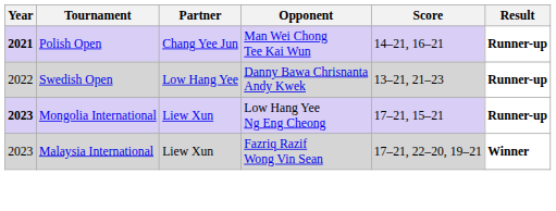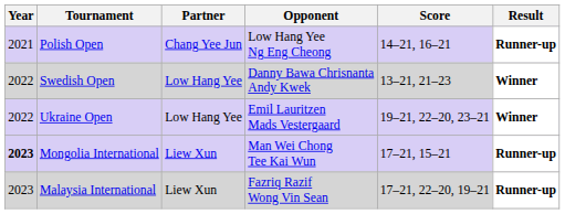 <table class="sortable wikitable" style="font-size: 90%;">
 <tr>
 <th>Year</th>
 <th>Tournament</th>
 <th>Partner</th>
 <th>Opponent</th>
 <th>Score</th>
 <th>Result</th>
 </tr>
 <tr style="background:#D8CEF6">
-<td align="center"><strong>2021</strong></td>
+<td align="center">2021</td>
 <td align="left"><a href='#'>Polish Open</a></td>
 <td align="left"> <a href='#'>Chang Yee Jun</a></td>
-<td align="left"> <a href='#'>Man Wei Chong</a><br> <a href='#'>Tee Kai Wun</a></td>
+<td align="left"> Low Hang Yee<br> <a href='#'>Ng Eng Cheong</a></td>
 <td align="left">14–21, 16–21</td>
 <td style="text-align:left; background:white"> <strong>Runner-up</strong></td>
 </tr>
 <tr style="background:#D5D5D5">
 <td align="center">2022</td>
 <td align="left"><a href='#'>Swedish Open</a></td>
 <td align="left"> <a href='#'>Low Hang Yee</a></td>
 <td align="left"> <a href='#'>Danny Bawa Chrisnanta</a><br> <a href='#'>Andy Kwek</a></td>
 <td align="left">13–21, 21–23</td>
-<td style="text-align:left; background:white"> <strong>Runner-up</strong></td>
+<td style="text-align:left; background:white"> <strong>Winner</strong></td>
+</tr>
+<tr style="background:#D8CEF6">
+<td align="center">2022</td>
+<td align="left"><a href='#'>Ukraine Open</a></td>
+<td align="left"> Low Hang Yee</td>
+<td align="left"> <a href='#'>Emil Lauritzen</a><br> <a href='#'>Mads Vestergaard</a></td>
+<td align="left">19–21, 22–20, 23–21</td>
+<td style="text-align:left; background:white"> <strong>Winner</strong></td>
 </tr>
 <tr style="background:#D8CEF6">
 <td align="center"><strong>2023</strong></td>
 <td align="left"><a href='#'>Mongolia International</a></td>
 <td align="left"> <a href='#'>Liew Xun</a></td>
-<td align="left"> Low Hang Yee<br> <a href='#'>Ng Eng Cheong</a></td>
+<td align="left"> <a href='#'>Man Wei Chong</a><br> <a href='#'>Tee Kai Wun</a></td>
 <td align="left">17–21, 15–21</td>
 <td style="text-align:left; background:white"> <strong>Runner-up</strong></td>
 </tr>
 <tr style="background:#D5D5D5">
 <td align="center">2023</td>
 <td align="left"><a href='#'>Malaysia International</a></td>
 <td align="left"> Liew Xun</td>
 <td align="left"> <a href='#'>Fazriq Razif</a><br> <a href='#'>Wong Vin Sean</a></td>
 <td align="left">17–21, 22–20, 19–21</td>
-<td style="text-align:left; background:white"> <strong>Winner</strong></td>
+<td style="text-align:left; background:white"> <strong>Runner-up</strong></td>
 </tr>
 </table>
